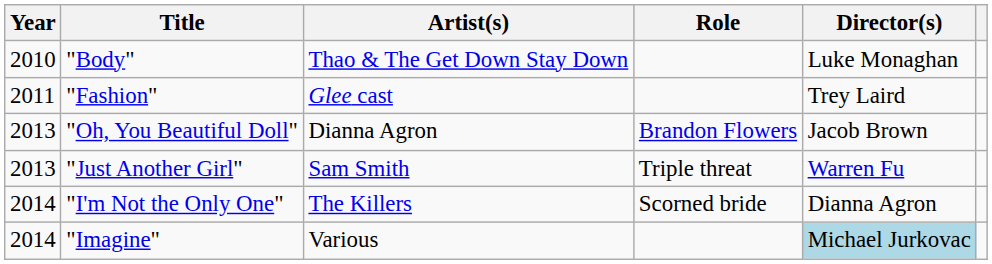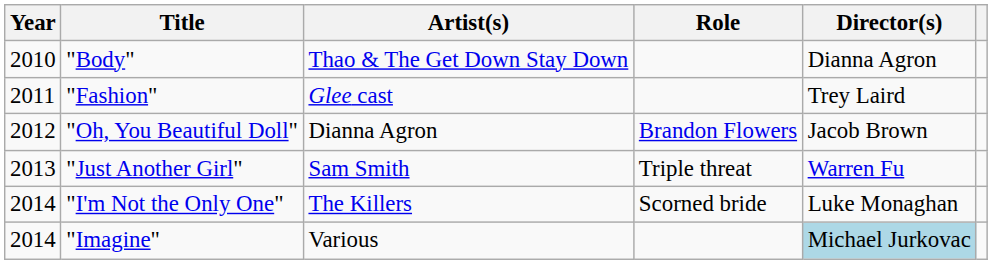 <table class="wikitable sortable">
 <tr>
 <th>Year</th>
 <th>Title</th>
 <th>Artist(s)</th>
 <th>Role</th>
 <th>Director(s)</th>
 <th class="unsortable"></th>
 </tr>
 <tr>
 <td>2010</td>
 <td>"<a href='#'>Body</a>"</td>
 <td><a href='#'>Thao & The Get Down Stay Down</a></td>
 <td></td>
-<td>Luke Monaghan</td>
+<td>Dianna Agron</td>
 <td align="center"></td>
 </tr>
 <tr>
 <td>2011</td>
 <td>"<a href='#'>Fashion</a>"</td>
 <td><a href='#'><em>Glee</em> cast</a></td>
 <td></td>
 <td>Trey Laird</td>
 <td align="center"></td>
 </tr>
 <tr>
-<td>2013</td>
+<td>2012</td>
 <td>"<a href='#'>Oh, You Beautiful Doll</a>"</td>
 <td>Dianna Agron</td>
 <td><a href='#'>Brandon Flowers</a></td>
 <td>Jacob Brown</td>
 <td align="center"></td>
 </tr>
 <tr>
 <td>2013</td>
 <td>"<a href='#'>Just Another Girl</a>"</td>
 <td><a href='#'>Sam Smith</a></td>
 <td>Triple threat</td>
 <td><a href='#'>Warren Fu</a></td>
 <td align="center"></td>
 </tr>
 <tr>
 <td>2014</td>
 <td>"<a href='#'>I'm Not the Only One</a>"</td>
 <td><a href='#'>The Killers</a></td>
 <td>Scorned bride</td>
-<td>Dianna Agron</td>
+<td>Luke Monaghan</td>
 <td align="center"></td>
 </tr>
 <tr>
 <td>2014</td>
 <td>"<a href='#'>Imagine</a>"  </td>
 <td>Various</td>
 <td></td>
 <td style="background: lightblue;">Michael Jurkovac</td>
 <td align="center"></td>
 </tr>
 </table>
